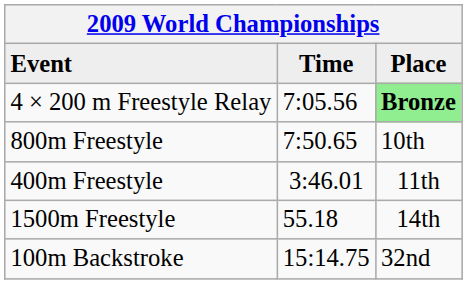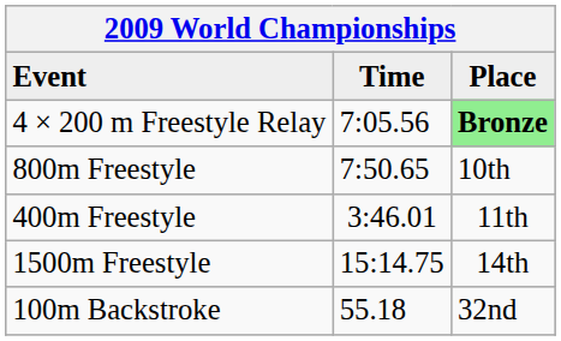 <table class="wikitable">
 <tr>
 <th colspan="4"><a href='#'>2009 World Championships</a></th>
 </tr>
 <tr bgcolor="#eeeeee">
 <td><strong>Event</strong></td>
 <td align="center"><strong>Time</strong></td>
 <td align="center"><strong>Place</strong></td>
 </tr>
 <tr>
 <td>4 × 200 m Freestyle Relay</td>
 <td>7:05.56</td>
 <td style="background: lightgreen;"><strong>Bronze</strong></td>
 </tr>
 <tr>
 <td>800m Freestyle</td>
 <td>7:50.65</td>
 <td>10th</td>
 </tr>
 <tr>
 <td>400m Freestyle</td>
 <td align="center">3:46.01</td>
 <td bgcolor="" align="center">11th</td>
 </tr>
 <tr>
 <td>1500m Freestyle</td>
-<td>55.18</td>
+<td align="center">15:14.75</td>
 <td bgcolor="" align="center">14th</td>
 </tr>
 <tr>
 <td>100m Backstroke</td>
-<td align="center">15:14.75</td>
+<td>55.18</td>
 <td>32nd</td>
 </tr>
 </table>
